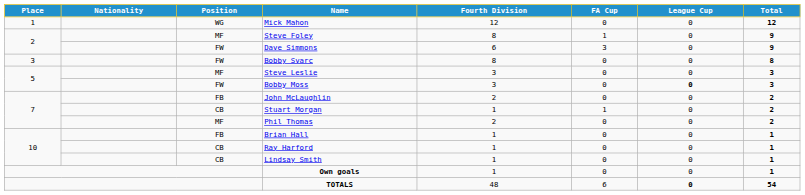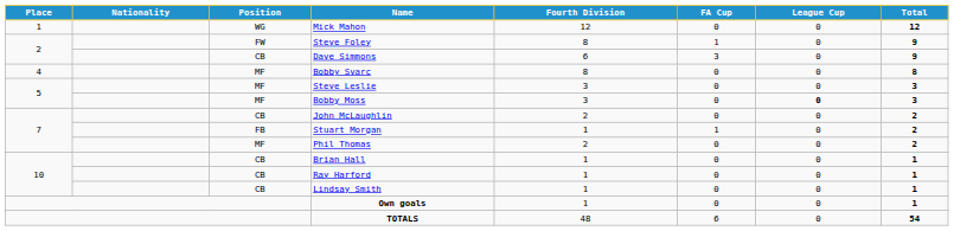 <table class="wikitable" style="text-align:center; font-size:90%; width:100%;">
 <tr>
 <th style="background:#2191CC; color:white; border:1px solid #F7C408; text-align:center;">Place</th>
 <th style="background:#2191CC; color:white; border:1px solid #F7C408; text-align:center;">Nationality</th>
 <th style="background:#2191CC; color:white; border:1px solid #F7C408; text-align:center;">Position</th>
 <th style="background:#2191CC; color:white; border:1px solid #F7C408; text-align:center;">Name</th>
 <th style="background:#2191CC; color:white; border:1px solid #F7C408; text-align:center;">Fourth Division</th>
 <th style="background:#2191CC; color:white; border:1px solid #F7C408; text-align:center;">FA Cup</th>
 <th style="background:#2191CC; color:white; border:1px solid #F7C408; text-align:center;">League Cup</th>
 <th style="background:#2191CC; color:white; border:1px solid #F7C408; text-align:center;">Total</th>
 </tr>
 <tr>
 <td>1</td>
 <td></td>
 <td>WG</td>
 <td align="left"><a href='#'>Mick Mahon</a></td>
 <td>12</td>
 <td>0</td>
 <td>0</td>
 <td><strong>12</strong></td>
 </tr>
 <tr>
 <td rowspan="2">2</td>
 <td></td>
-<td>MF</td>
+<td>FW</td>
 <td align="left"><a href='#'>Steve Foley</a></td>
 <td>8</td>
 <td>1</td>
 <td>0</td>
 <td><strong>9</strong></td>
 </tr>
 <tr>
 <td></td>
-<td>FW</td>
+<td>CB</td>
 <td align="left"><a href='#'>Dave Simmons</a></td>
 <td>6</td>
 <td>3</td>
 <td>0</td>
 <td><strong>9</strong></td>
 </tr>
 <tr>
-<td>3</td>
+<td>4</td>
 <td></td>
-<td>FW</td>
+<td>MF</td>
 <td align="left"><a href='#'>Bobby Svarc</a></td>
 <td>8</td>
 <td>0</td>
 <td>0</td>
 <td><strong>8</strong></td>
 </tr>
 <tr>
 <td rowspan="2">5</td>
 <td></td>
 <td>MF</td>
 <td align="left"><a href='#'>Steve Leslie</a></td>
 <td>3</td>
 <td>0</td>
 <td>0</td>
 <td><strong>3</strong></td>
 </tr>
 <tr>
 <td></td>
-<td>FW</td>
+<td>MF</td>
 <td align="left"><a href='#'>Bobby Moss</a></td>
 <td>3</td>
 <td>0</td>
 <td><strong>0</strong></td>
 <td><strong>3</strong></td>
 </tr>
 <tr>
 <td rowspan="3">7</td>
 <td></td>
-<td>FB</td>
+<td>CB</td>
 <td align="left"><a href='#'>John McLaughlin</a></td>
 <td>2</td>
 <td>0</td>
 <td>0</td>
 <td><strong>2</strong></td>
 </tr>
 <tr>
 <td></td>
-<td>CB</td>
+<td>FB</td>
 <td align="left"><a href='#'>Stuart Morgan</a></td>
 <td>1</td>
 <td>1</td>
 <td>0</td>
 <td><strong>2</strong></td>
 </tr>
 <tr>
 <td></td>
 <td>MF</td>
 <td align="left"><a href='#'>Phil Thomas</a></td>
 <td>2</td>
 <td>0</td>
 <td>0</td>
 <td><strong>2</strong></td>
 </tr>
 <tr>
 <td rowspan="3">10</td>
 <td></td>
-<td>FB</td>
+<td>CB</td>
 <td align="left"><a href='#'>Brian Hall</a></td>
 <td>1</td>
 <td>0</td>
 <td>0</td>
 <td><strong>1</strong></td>
 </tr>
 <tr>
 <td></td>
 <td>CB</td>
 <td align="left"><a href='#'>Ray Harford</a></td>
 <td>1</td>
 <td>0</td>
 <td>0</td>
 <td><strong>1</strong></td>
 </tr>
 <tr>
 <td></td>
 <td>CB</td>
 <td align="left"><a href='#'>Lindsay Smith</a></td>
 <td>1</td>
 <td>0</td>
 <td>0</td>
 <td><strong>1</strong></td>
 </tr>
 <tr>
 <td colspan="3"></td>
 <td><strong>Own goals</strong></td>
 <td>1</td>
 <td>0</td>
 <td>0</td>
 <td><strong>1</strong></td>
 </tr>
 <tr>
 <td colspan="3"></td>
 <td><strong>TOTALS</strong></td>
 <td>48</td>
 <td>6</td>
-<td><strong>0</strong></td>
+<td>0</td>
 <td><strong>54</strong></td>
 </tr>
 </table>
